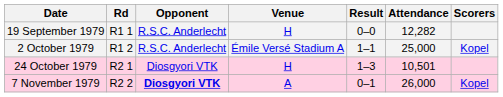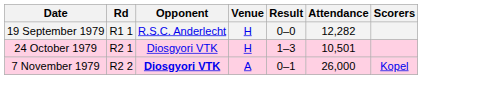 <table class="wikitable sortable" style="font-size:95%; text-align:center">
 <tr>
 <th>Date</th>
 <th>Rd</th>
 <th>Opponent</th>
 <th>Venue</th>
 <th>Result</th>
 <th>Attendance</th>
 <th>Scorers</th>
 </tr>
 <tr bgcolor = "#f3f3f3">
 <td>19 September 1979</td>
 <td>R1 1</td>
 <td> <a href='#'>R.S.C. Anderlecht</a></td>
 <td><a href='#'>H</a></td>
 <td>0–0</td>
 <td>12,282</td>
 <td></td>
-</tr>
-<tr bgcolor = "#f3f3f3">
-<td>2 October 1979</td>
-<td>R1 2</td>
-<td> <a href='#'>R.S.C. Anderlecht</a></td>
-<td><a href='#'>Émile Versé Stadium A</a></td>
-<td>1–1</td>
-<td>25,000</td>
-<td><a href='#'>Kopel</a></td>
 </tr>
 <tr bgcolor = "#ffd0e3">
 <td>24 October 1979</td>
 <td>R2 1</td>
 <td> <a href='#'>Diosgyori VTK</a></td>
 <td><a href='#'>H</a></td>
 <td>1–3</td>
 <td>10,501</td>
 <td></td>
 </tr>
 <tr bgcolor = "#ffd0e3">
 <td>7 November 1979</td>
 <td>R2 2</td>
 <td><strong> <a href='#'>Diosgyori VTK</a></strong></td>
 <td><a href='#'>A</a></td>
 <td>0–1</td>
 <td>26,000</td>
 <td><a href='#'>Kopel</a></td>
 </tr>
 </table>
